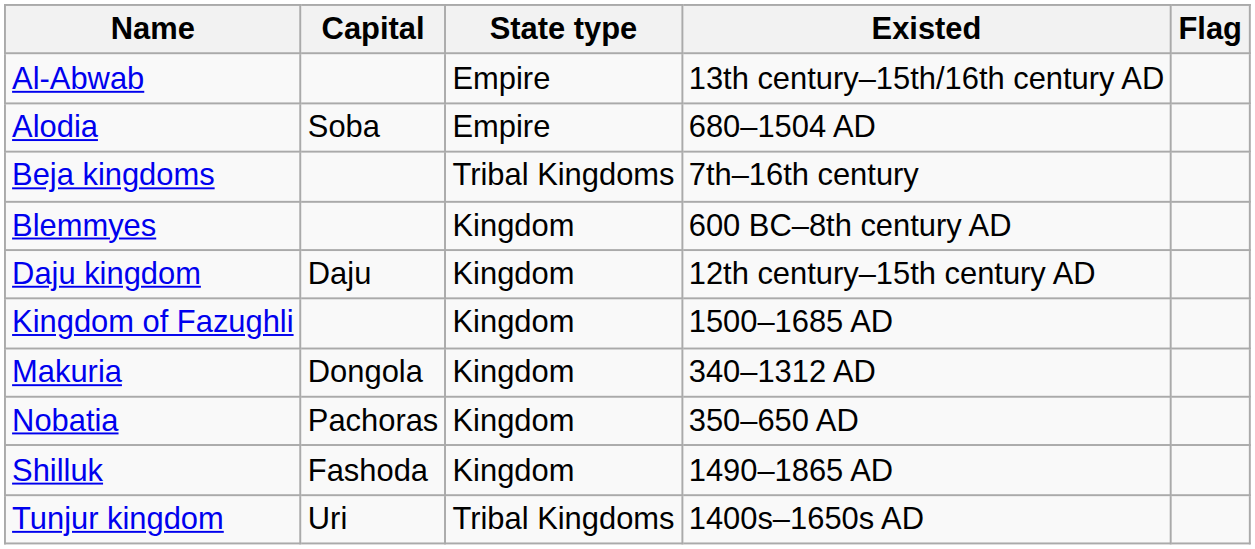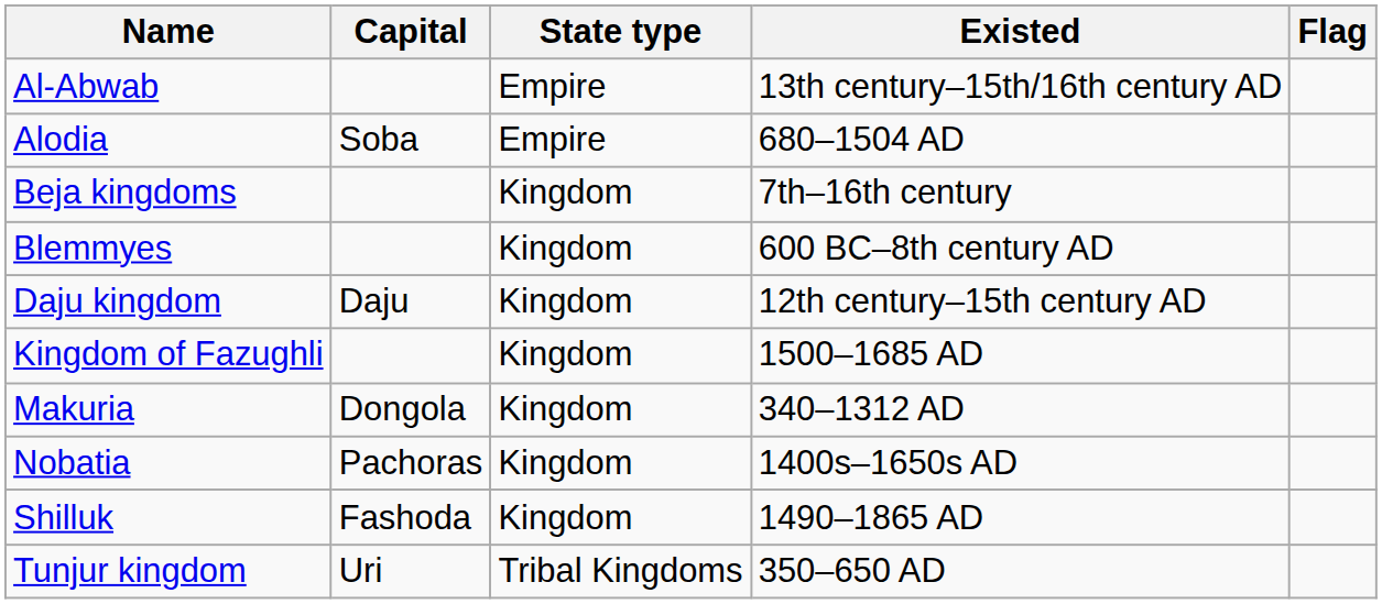 <table class="wikitable sortable">
 <tr>
 <th>Name</th>
 <th>Capital</th>
 <th>State type</th>
 <th>Existed</th>
 <th>Flag</th>
 </tr>
 <tr>
 <td><a href='#'>Al-Abwab</a></td>
 <td></td>
 <td>Empire</td>
 <td>13th century–15th/16th century AD</td>
 <td></td>
 </tr>
 <tr>
 <td><a href='#'>Alodia</a></td>
 <td>Soba</td>
 <td>Empire</td>
 <td>680–1504 AD</td>
 <td></td>
 </tr>
 <tr>
 <td><a href='#'>Beja kingdoms</a></td>
 <td></td>
-<td>Tribal Kingdoms</td>
+<td>Kingdom</td>
 <td>7th–16th century</td>
 <td></td>
 </tr>
 <tr>
 <td><a href='#'>Blemmyes</a></td>
 <td></td>
 <td>Kingdom</td>
 <td>600 BC–8th century AD</td>
 <td></td>
 </tr>
 <tr>
 <td><a href='#'>Daju kingdom</a></td>
 <td>Daju</td>
 <td>Kingdom</td>
 <td>12th century–15th century AD</td>
 <td></td>
 </tr>
 <tr>
 <td><a href='#'>Kingdom of Fazughli</a></td>
 <td></td>
 <td>Kingdom</td>
 <td>1500–1685 AD</td>
 <td></td>
 </tr>
 <tr>
 <td><a href='#'>Makuria</a></td>
 <td>Dongola</td>
 <td>Kingdom</td>
 <td>340–1312 AD</td>
 <td></td>
 </tr>
 <tr>
 <td><a href='#'>Nobatia</a></td>
 <td>Pachoras</td>
 <td>Kingdom</td>
-<td>350–650 AD</td>
+<td>1400s–1650s AD</td>
 <td></td>
 </tr>
 <tr>
 <td><a href='#'>Shilluk</a></td>
 <td>Fashoda</td>
 <td>Kingdom</td>
 <td>1490–1865 AD</td>
 <td></td>
 </tr>
 <tr>
 <td><a href='#'>Tunjur kingdom</a></td>
 <td>Uri</td>
 <td>Tribal Kingdoms</td>
-<td>1400s–1650s AD</td>
+<td>350–650 AD</td>
 <td></td>
 </tr>
 </table>
